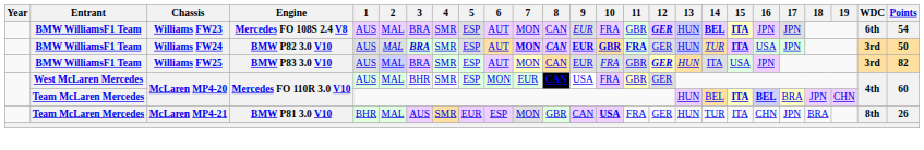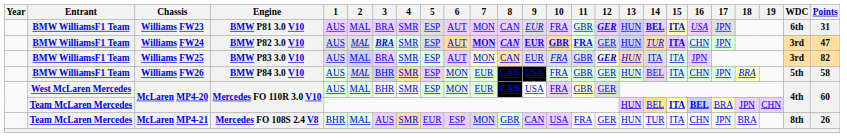 <table class="wikitable" style="text-align:center; font-size:85%;">
 <tr>
 <th>Year</th>
 <th>Entrant</th>
 <th>Chassis</th>
 <th>Engine</th>
 <th>1</th>
 <th>2</th>
 <th>3</th>
 <th>4</th>
 <th>5</th>
 <th>6</th>
 <th>7</th>
 <th>8</th>
 <th>9</th>
 <th>10</th>
 <th>11</th>
 <th>12</th>
 <th>13</th>
 <th>14</th>
 <th>15</th>
 <th>16</th>
 <th>17</th>
 <th>18</th>
 <th>19</th>
 <th>WDC</th>
 <th><a href='#'>Points</a></th>
 </tr>
 <tr>
 <td></td>
 <th nowrap><a href='#'>BMW WilliamsF1 Team</a></th>
 <th nowrap><a href='#'>Williams</a> <a href='#'>FW23</a></th>
-<th nowrap><a href='#'>Mercedes</a> FO 108S 2.4 <a href='#'>V8</a></th>
+<th nowrap><a href='#'>BMW</a> P81 3.0 <a href='#'>V10</a></th>
 <td style="background:#efcfff;"><a href='#'>AUS</a><br></td>
 <td style="background:#efcfff;"><a href='#'>MAL</a><br></td>
 <td style="background:#efcfff;"><a href='#'>BRA</a><br></td>
 <td style="background:#efcfff;"><a href='#'>SMR</a><br></td>
 <td style="background:#dfdfdf;"><a href='#'>ESP</a><br></td>
 <td style="background:#efcfff;"><a href='#'>AUT</a><br></td>
 <td style="background:#efcfff;"><a href='#'>MON</a><br></td>
 <td style="background:#efcfff;"><a href='#'>CAN</a><br></td>
 <td style="background:#dfdfdf;"><em><a href='#'>EUR</a></em><br></td>
 <td style="background:#efcfff;"><a href='#'>FRA</a><br></td>
 <td style="background:#dfffdf;"><a href='#'>GBR</a><br></td>
 <td style="background:#efcfff;"><strong><em><a href='#'>GER</a></em></strong><br></td>
 <td style="background:#cfcfff;"><a href='#'>HUN</a><br></td>
 <td style="background:#efcfff;"><strong><a href='#'>BEL</a></strong><br></td>
 <td style="background:#ffffbf;"><strong><a href='#'>ITA</a></strong><br></td>
-<td style="background:#efcfff;"><a href='#'>JPN</a><br></td>
+<td style="background:#efcfff;"><em><a href='#'>USA</a></em><br></td>
 <td style="background:#dfdfdf;"><a href='#'>JPN</a><br></td>
 <td colspan=2></td>
 <th>6th</th>
-<th>54</th>
+<th>31</th>
 </tr>
 <tr>
 <td></td>
 <th nowrap><a href='#'>BMW WilliamsF1 Team</a></th>
 <th nowrap><a href='#'>Williams</a> <a href='#'>FW24</a></th>
 <th nowrap><a href='#'>BMW</a> P82 3.0 <a href='#'>V10</a></th>
 <td style="background:#dfdfdf;"><a href='#'>AUS</a><br></td>
 <td style="background:#dfdfdf;"><em><a href='#'>MAL</a></em><br></td>
 <td style="background:#dfffdf;"><strong><em><a href='#'>BRA</a></em></strong><br></td>
 <td style="background:#dfffdf;"><a href='#'>SMR</a><br></td>
 <td style="background:#dfdfdf;"><a href='#'>ESP</a><br></td>
 <td style="background:#ffdf9f;"><a href='#'>AUT</a><br></td>
 <td style="background:#efcfff;"><strong><a href='#'>MON</a></strong><br></td>
 <td style="background:#efcfff;"><strong><em><a href='#'>CAN</a></em></strong><br></td>
 <td style="background:#efcfff;"><strong><a href='#'>EUR</a></strong><br></td>
 <td style="background:#ffdf9f;"><strong><a href='#'>GBR</a></strong><br></td>
 <td style="background:#dfffdf;"><strong><a href='#'>FRA</a></strong><br></td>
 <td style="background:#dfdfdf;"><a href='#'>GER</a><br></td>
 <td style="background:#cfcfff;"><a href='#'>HUN</a><br></td>
 <td style="background:#ffdf9f;"><em><a href='#'>TUR</a></em><br></td>
 <td style="background:#efcfff;"><strong><a href='#'>ITA</a></strong><br></td>
-<td style="background:#dfffdf;"><a href='#'>USA</a><br></td>
+<td style="background:#dfffdf;"><a href='#'>CHN</a><br></td>
 <td style="background:#dfffdf;"><a href='#'>JPN</a><br></td>
 <td colspan=2></td>
 <td style="background:#ffdf9f;"><strong>3rd</strong></td>
-<td style="background:#ffdf9f;"><strong>50</strong></td>
+<td style="background:#ffdf9f;"><strong>47</strong></td>
 </tr>
 <tr>
 <td></td>
 <th nowrap><a href='#'>BMW WilliamsF1 Team</a></th>
 <th nowrap><a href='#'>Williams</a> <a href='#'>FW25</a></th>
 <th nowrap><a href='#'>BMW</a> P83 3.0 <a href='#'>V10</a></th>
 <td style="background:#dfdfdf;"><a href='#'>AUS</a><br></td>
 <td style="background:#cfcfff;"><a href='#'>MAL</a><br></td>
 <td style="background:#efcfff;"><a href='#'>BRA</a><br></td>
 <td style="background:#dfffdf;"><a href='#'>SMR</a><br></td>
 <td style="background:#dfffdf;"><a href='#'>ESP</a><br></td>
 <td style="background:#efcfff;"><a href='#'>AUT</a><br></td>
 <td style="background:#ffffbf;"><a href='#'>MON</a><br></td>
 <td style="background:#ffdf9f;"><a href='#'>CAN</a><br></td>
 <td style="background:#dfdfdf;"><a href='#'>EUR</a><br></td>
 <td style="background:#dfdfdf;"><em><a href='#'>FRA</a></em><br></td>
 <td style="background:#dfdfdf;"><a href='#'>GBR</a><br></td>
 <td style="background:#ffffbf;"><strong><em><a href='#'>GER</a></em></strong><br></td>
 <td style="background:#ffdf9f;"><em><a href='#'>HUN</a></em><br></td>
 <td style="background:#dfdfdf;"><a href='#'>ITA</a><br></td>
-<td style="background:#dfffdf;"><a href='#'>USA</a><br></td>
+<td style="background:#dfffdf;"><a href='#'>ITA</a><br></td>
 <td style="background:#efcfff;"><a href='#'>JPN</a><br></td>
 <td colspan=3></td>
 <td style="background:#ffdf9f;"><strong>3rd</strong></td>
 <td style="background:#ffdf9f;"><strong>82</strong></td>
+</tr>
+<tr>
+<td></td>
+<th nowrap><a href='#'>BMW WilliamsF1 Team</a></th>
+<th nowrap><a href='#'>Williams</a> <a href='#'>FW26</a></th>
+<th nowrap><a href='#'>BMW</a> P84 3.0 <a href='#'>V10</a></th>
+<td style="background:#dfffdf;"><a href='#'>AUS</a><br></td>
+<td style="background:#dfdfdf;"><em><a href='#'>MAL</a></em><br></td>
+<td style="background:#cfcfff;"><a href='#'>BHR</a><br></td>
+<td style="background:#ffdf9f;"><a href='#'>SMR</a><br></td>
+<td style="background:#efcfff;"><a href='#'>ESP</a><br></td>
+<td style="background:#dfffdf;"><a href='#'>MON</a><br></td>
+<td style="background:#dfffdf;"><a href='#'>EUR</a><br></td>
+<td style="background:#000; color:white;"><a href='#'><span>CAN</span></a><br></td>
+<td style="background:#000; color:white;"><a href='#'><span>USA</span></a><br></td>
+<td style="background:#dfffdf;"><a href='#'>FRA</a><br></td>
+<td style="background:#dfffdf;"><a href='#'>GBR</a><br></td>
+<td style="background:#dfffdf;"><a href='#'>GER</a><br></td>
+<td style="background:#dfffdf;"><a href='#'>HUN</a><br></td>
+<td style="background:#efcfff;"><a href='#'>BEL</a><br></td>
+<td style="background:#dfffdf;"><a href='#'>ITA</a><br></td>
+<td style="background:#dfffdf;"><a href='#'>CHN</a><br></td>
+<td style="background:#dfffdf;"><a href='#'>JPN</a><br></td>
+<td style="background:#ffffbf;"><em><a href='#'>BRA</a></em><br></td>
+<td></td>
+<th>5th</th>
+<th>58</th>
 </tr>
 <tr>
 <td rowspan="2"></td>
 <th nowrap><a href='#'>West McLaren Mercedes</a></th>
 <th rowspan="2" nowrap><a href='#'>McLaren</a> <a href='#'>MP4-20</a></th>
 <th rowspan="2" nowrap><a href='#'>Mercedes</a> FO 110R 3.0 <a href='#'>V10</a></th>
 <td style="background:#dfffdf;"><a href='#'>AUS</a><br></td>
 <td style="background:#dfffdf;"><a href='#'>MAL</a><br></td>
 <td><a href='#'>BHR</a></td>
 <td><a href='#'>SMR</a></td>
 <td style="background:#dfffdf;"><a href='#'>ESP</a><br></td>
 <td style="background:#dfffdf;"><a href='#'>MON</a><br></td>
 <td style="background:#dfffdf;"><a href='#'>EUR</a><br></td>
 <td style="background:#000; color:white;"><strong><a href='#'><span>CAN</span></a><br></strong></td>
 <td style="background:#fff;"><a href='#'>USA</a><br></td>
 <td style="background:#efcfff;"><a href='#'>FRA</a><br></td>
 <td style="background:#ffffbf;"><a href='#'>GBR</a><br></td>
 <td style="background:#dfdfdf;"><a href='#'>GER</a><br></td>
 <td colspan=7></td>
 <th rowspan="2">4th</th>
 <th rowspan="2">60</th>
 </tr>
 <tr>
 <th nowrap><a href='#'>Team McLaren Mercedes</a></th>
 <td colspan=12></td>
 <td style="background:#efcfff;"><a href='#'>HUN</a><br></td>
 <td style="background:#ffdf9f;"><a href='#'>BEL</a><br></td>
 <td style="background:#ffffbf;"><strong><a href='#'>ITA</a></strong><br></td>
 <td style="background:#cfcfff;"><strong><a href='#'>BEL</a></strong><br></td>
 <td style="background:#ffffbf;"><a href='#'>BRA</a><br></td>
 <td style="background:#efcfff;"><a href='#'>JPN</a><br></td>
 <td style="background:#efcfff;"><a href='#'>CHN</a><br></td>
 </tr>
 <tr>
 <td></td>
 <th nowrap><a href='#'>Team McLaren Mercedes</a></th>
 <th nowrap><a href='#'>McLaren</a> <a href='#'>MP4-21</a></th>
-<th nowrap><a href='#'>BMW</a> P81 3.0 <a href='#'>V10</a></th>
+<th nowrap><a href='#'>Mercedes</a> FO 108S 2.4 <a href='#'>V8</a></th>
 <td style="background:#dfffdf;"><a href='#'>BHR</a><br></td>
 <td style="background:#dfffdf;"><a href='#'>MAL</a><br></td>
 <td style="background:#efcfff;"><a href='#'>AUS</a><br></td>
 <td style="background:#ffdf9f;"><a href='#'>SMR</a><br></td>
 <td style="background:#efcfff;"><a href='#'>EUR</a><br></td>
 <td style="background:#efcfff;"><a href='#'>ESP</a><br></td>
 <td style="background:#dfdfdf;"><a href='#'>MON</a><br></td>
 <td style="background:#dfffdf;"><a href='#'>GBR</a><br></td>
 <td style="background:#efcfff;"><a href='#'>CAN</a><br></td>
-<td style="background:#efcfff;"><strong><a href='#'>USA</a><br></strong></td>
+<td style="background:#efcfff;"><a href='#'>USA</a><br></td>
 <td><a href='#'>FRA</a></td>
 <td><a href='#'>GER</a></td>
 <td><a href='#'>HUN</a></td>
 <td><a href='#'>TUR</a></td>
 <td><a href='#'>ITA</a></td>
 <td><a href='#'>CHN</a></td>
 <td><a href='#'>JPN</a></td>
 <td><a href='#'>BRA</a></td>
 <td></td>
 <th>8th</th>
 <th>26</th>
 </tr>
 <tr>
 <th colspan="25"></th>
 </tr>
 </table>
